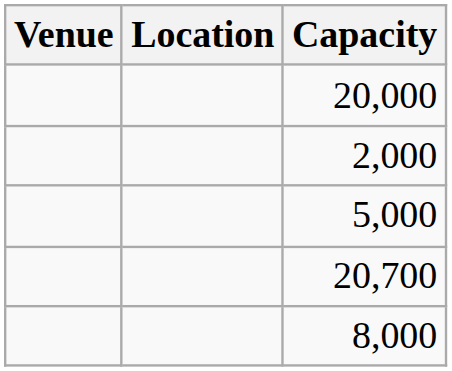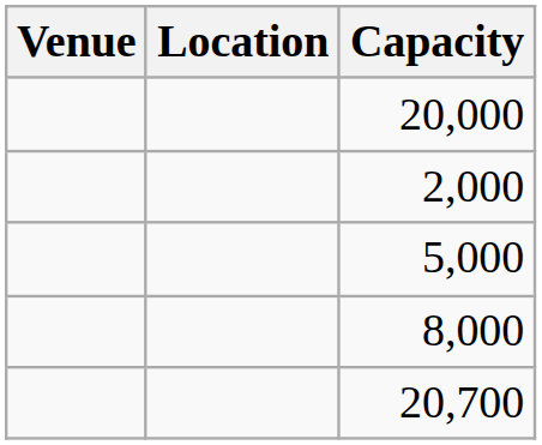 <table class="wikitable floatright" cellspacing="5">
 <tr>
 <th>Venue </th>
 <th>Location </th>
 <th>Capacity</th>
 </tr>
 <tr>
 <td></td>
 <td></td>
 <td align=right>20,000</td>
 </tr>
 <tr>
 <td></td>
 <td></td>
 <td align=right>2,000</td>
 </tr>
 <tr>
 <td></td>
 <td></td>
 <td align=right>5,000</td>
 </tr>
 <tr>
 <td></td>
 <td></td>
-<td align=right>20,700</td>
+<td align=right>8,000</td>
 </tr>
 <tr>
 <td></td>
 <td></td>
-<td align=right>8,000</td>
+<td align=right>20,700</td>
 </tr>
 </table>
